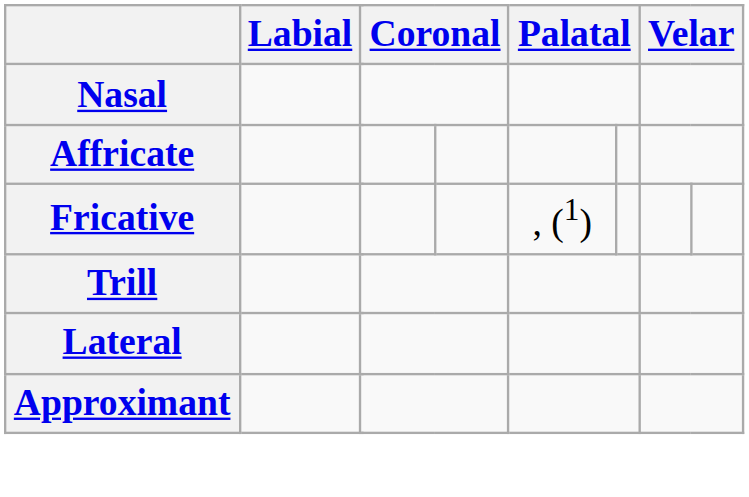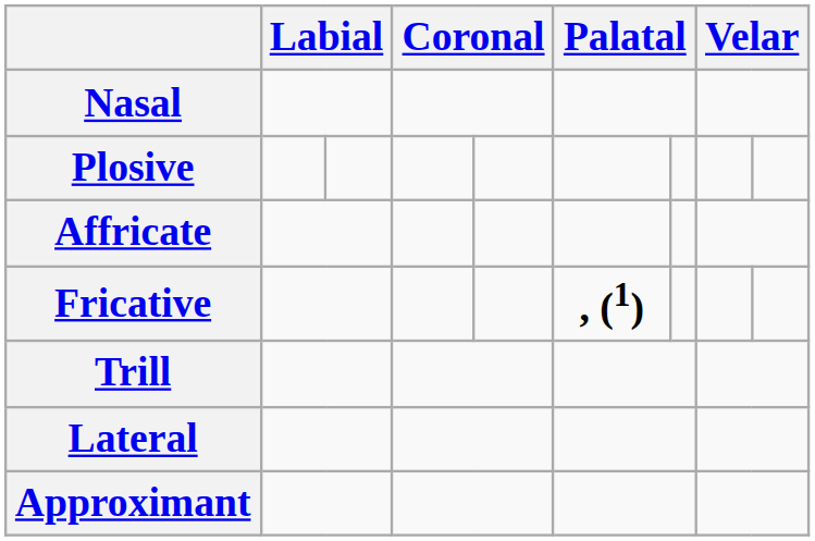 <table class="wikitable" style="text-align: center;">
 <tr>
 <th></th>
 <th colspan="2"><a href='#'>Labial</a></th>
 <th colspan="2"><a href='#'>Coronal</a></th>
 <th colspan="2"><a href='#'>Palatal</a></th>
 <th colspan="2"><a href='#'>Velar</a></th>
 </tr>
 <tr>
 <th><a href='#'>Nasal</a></th>
 <td colspan="2"></td>
 <td colspan="2"></td>
 <td colspan="2"></td>
 <td colspan="2"></td>
 </tr>
 <tr>
+<th><a href='#'>Plosive</a></th>
+<td></td>
+<td></td>
+<td></td>
+<td></td>
+<td></td>
+<td></td>
+<td></td>
+<td></td>
+</tr>
+<tr>
 <th><a href='#'>Affricate</a></th>
 <td colspan="2"></td>
 <td></td>
 <td></td>
 <td></td>
 <td></td>
 <td colspan="2"></td>
 </tr>
 <tr>
 <th><a href='#'>Fricative</a></th>
 <td colspan="2"></td>
 <td></td>
 <td></td>
-<td>, (<sup>1</sup>)</td>
+<td><strong>, (<sup>1</sup>)</strong></td>
 <td></td>
 <td></td>
 <td></td>
 </tr>
 <tr>
 <th><a href='#'>Trill</a></th>
 <td colspan="2"></td>
 <td colspan="2"></td>
 <td colspan="2"></td>
 <td colspan="2"></td>
 </tr>
 <tr>
 <th><a href='#'>Lateral</a></th>
 <td colspan="2"></td>
 <td colspan="2"></td>
 <td colspan="2"></td>
 <td colspan="2"></td>
 </tr>
 <tr>
 <th><a href='#'>Approximant</a></th>
 <td colspan="2"></td>
 <td colspan="2"></td>
 <td colspan="2"></td>
 <td colspan="2"></td>
 </tr>
 </table>
